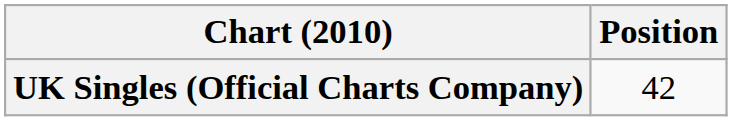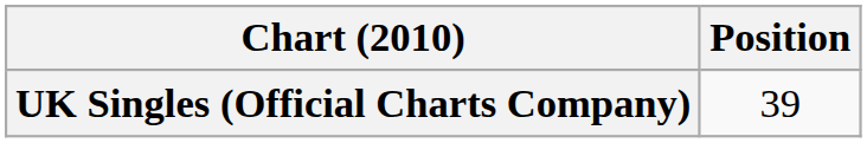 <table class="wikitable plainrowheaders" style="text-align:center">
 <tr>
 <th scope="col">Chart (2010)</th>
 <th scope="col">Position</th>
 </tr>
 <tr>
 <th scope="row">UK Singles (Official Charts Company)</th>
-<td>42</td>
+<td>39</td>
 </tr>
 </table>
